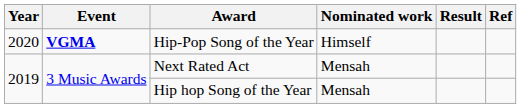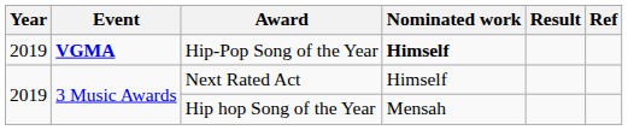 <table class="wikitable">
 <tr>
 <th>Year</th>
 <th>Event</th>
 <th>Award</th>
 <th>Nominated work</th>
 <th>Result</th>
 <th>Ref</th>
 </tr>
 <tr>
-<td>2020</td>
+<td>2019</td>
 <td><strong><a href='#'>VGMA</a></strong></td>
 <td>Hip-Pop Song of the Year</td>
-<td>Himself</td>
+<td><strong>Himself</strong></td>
 <td></td>
 <td></td>
 </tr>
 <tr>
 <td rowspan="2">2019</td>
 <td rowspan="2"><a href='#'>3 Music Awards</a></td>
 <td>Next Rated Act</td>
-<td>Mensah</td>
+<td>Himself</td>
 <td></td>
 <td></td>
 </tr>
 <tr>
 <td>Hip hop Song of the Year</td>
 <td>Mensah</td>
 <td></td>
 <td></td>
 </tr>
 </table>
